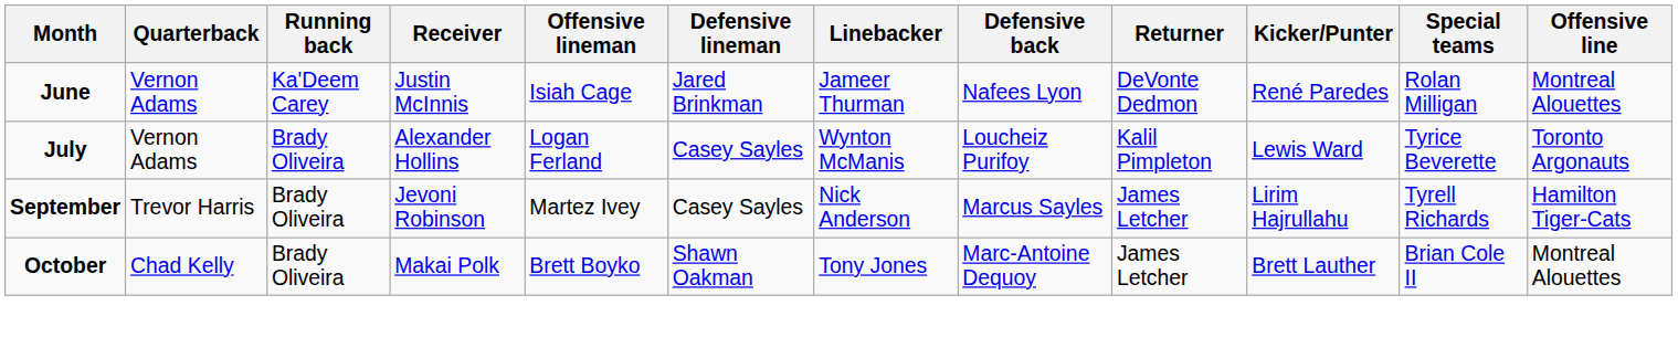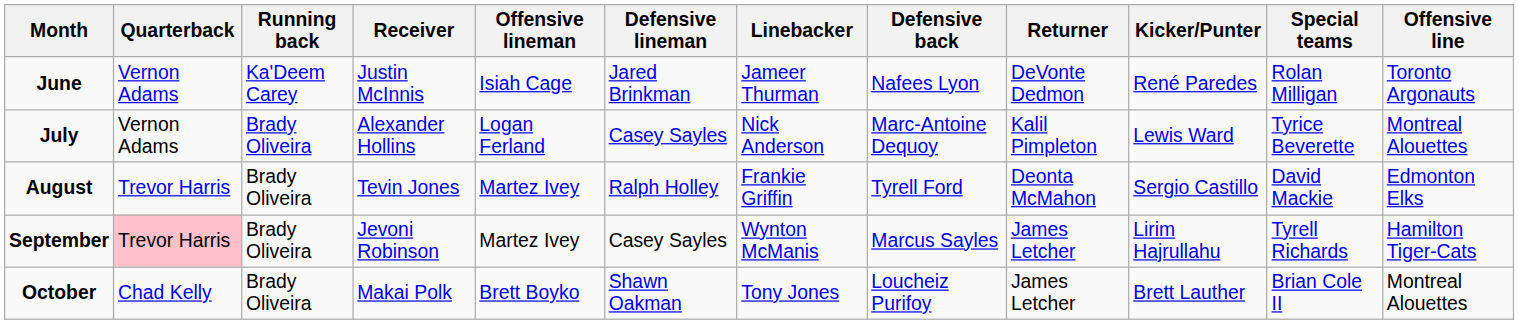 <table class="wikitable">
 <tr>
 <th>Month</th>
 <th>Quarterback</th>
 <th>Running back</th>
 <th>Receiver</th>
 <th>Offensive lineman</th>
 <th>Defensive lineman</th>
 <th>Linebacker</th>
 <th>Defensive back</th>
 <th>Returner</th>
 <th>Kicker/Punter</th>
 <th>Special teams</th>
 <th>Offensive line</th>
 </tr>
 <tr>
 <td style="text-align: center;"><strong>June</strong><br></td>
 <td><a href='#'>Vernon Adams</a></td>
 <td><a href='#'>Ka'Deem Carey</a></td>
 <td><a href='#'>Justin McInnis</a></td>
 <td><a href='#'>Isiah Cage</a></td>
 <td><a href='#'>Jared Brinkman</a></td>
 <td><a href='#'>Jameer Thurman</a></td>
 <td><a href='#'>Nafees Lyon</a></td>
 <td><a href='#'>DeVonte Dedmon</a></td>
 <td><a href='#'>René Paredes</a></td>
 <td><a href='#'>Rolan Milligan</a></td>
-<td><a href='#'>Montreal Alouettes</a></td>
+<td><a href='#'>Toronto Argonauts</a></td>
 </tr>
 <tr>
 <td style="text-align: center;"><strong>July</strong><br></td>
 <td>Vernon Adams</td>
 <td><a href='#'>Brady Oliveira</a></td>
 <td><a href='#'>Alexander Hollins</a></td>
 <td><a href='#'>Logan Ferland</a></td>
 <td><a href='#'>Casey Sayles</a></td>
-<td><a href='#'>Wynton McManis</a></td>
-<td><a href='#'>Loucheiz Purifoy</a></td>
+<td><a href='#'>Nick Anderson</a></td>
+<td><a href='#'>Marc-Antoine Dequoy</a></td>
 <td><a href='#'>Kalil Pimpleton</a></td>
 <td><a href='#'>Lewis Ward</a></td>
 <td><a href='#'>Tyrice Beverette</a></td>
-<td><a href='#'>Toronto Argonauts</a></td>
+<td><a href='#'>Montreal Alouettes</a></td>
+</tr>
+<tr>
+<td style="text-align: center;"><strong>August</strong><br></td>
+<td><a href='#'>Trevor Harris</a></td>
+<td>Brady Oliveira</td>
+<td><a href='#'>Tevin Jones</a></td>
+<td><a href='#'>Martez Ivey</a></td>
+<td><a href='#'>Ralph Holley</a></td>
+<td><a href='#'>Frankie Griffin</a></td>
+<td><a href='#'>Tyrell Ford</a></td>
+<td><a href='#'>Deonta McMahon</a></td>
+<td><a href='#'>Sergio Castillo</a></td>
+<td><a href='#'>David Mackie</a></td>
+<td><a href='#'>Edmonton Elks</a></td>
 </tr>
 <tr>
 <td style="text-align: center;"><strong>September</strong><br></td>
-<td>Trevor Harris</td>
+<td style="background: pink;">Trevor Harris</td>
 <td>Brady Oliveira</td>
 <td><a href='#'>Jevoni Robinson</a></td>
 <td>Martez Ivey</td>
 <td>Casey Sayles</td>
-<td><a href='#'>Nick Anderson</a></td>
+<td><a href='#'>Wynton McManis</a></td>
 <td><a href='#'>Marcus Sayles</a></td>
 <td><a href='#'>James Letcher</a></td>
 <td><a href='#'>Lirim Hajrullahu</a></td>
 <td><a href='#'>Tyrell Richards</a></td>
 <td><a href='#'>Hamilton Tiger-Cats</a></td>
 </tr>
 <tr>
 <td style="text-align: center;"><strong>October</strong><br></td>
 <td><a href='#'>Chad Kelly</a></td>
 <td>Brady Oliveira</td>
 <td><a href='#'>Makai Polk</a></td>
 <td><a href='#'>Brett Boyko</a></td>
 <td><a href='#'>Shawn Oakman</a></td>
 <td><a href='#'>Tony Jones</a></td>
-<td><a href='#'>Marc-Antoine Dequoy</a></td>
+<td><a href='#'>Loucheiz Purifoy</a></td>
 <td>James Letcher</td>
 <td><a href='#'>Brett Lauther</a></td>
 <td><a href='#'>Brian Cole II</a></td>
 <td>Montreal Alouettes</td>
 </tr>
 </table>
